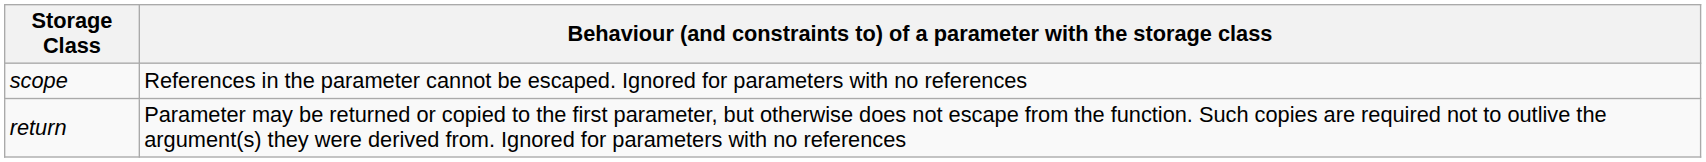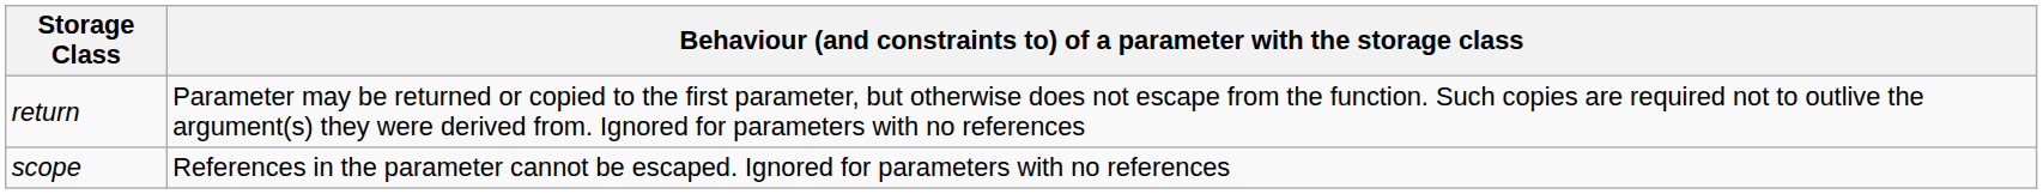 <table class="wikitable">
 <tr>
 <th>Storage Class</th>
 <th>Behaviour (and constraints to) of a parameter with the storage class</th>
 </tr>
 <tr>
+<td><em>return</em></td>
+<td>Parameter may be returned or copied to the first parameter, but otherwise does not escape from the function. Such copies are required not to outlive the argument(s) they were derived from. Ignored for parameters with no references</td>
+</tr>
+<tr>
 <td><em>scope</em></td>
 <td>References in the parameter cannot be escaped. Ignored for parameters with no references</td>
 </tr>
-<tr>
-<td><em>return</em></td>
-<td>Parameter may be returned or copied to the first parameter, but otherwise does not escape from the function. Such copies are required not to outlive the argument(s) they were derived from. Ignored for parameters with no references</td>
-</tr>
 </table>
